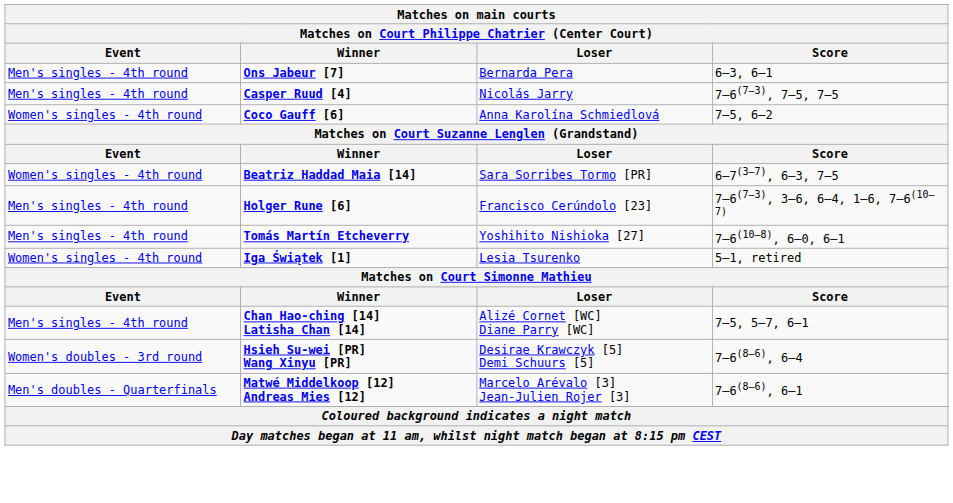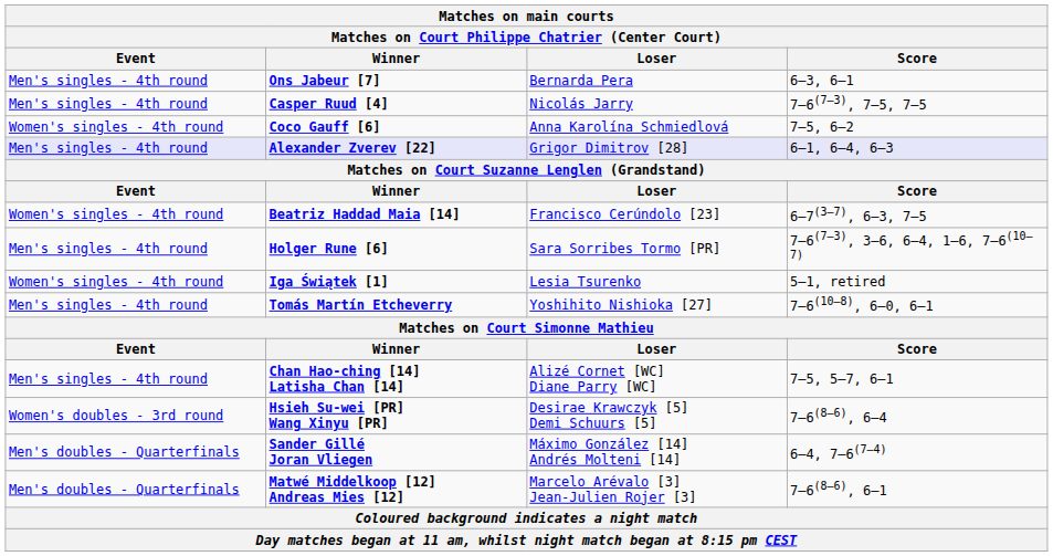 <table class="wikitable" style="margin:auto;">
 <tr>
 <th colspan=4 style=white-space:nowrap>Matches on main courts</th>
 </tr>
 <tr>
 <th colspan=4>Matches on <a href='#'>Court Philippe Chatrier</a> (Center Court)</th>
 </tr>
 <tr>
 <th width=250>Event</th>
 <th width=250>Winner</th>
 <th width=250>Loser</th>
 <th width=250>Score</th>
 </tr>
 <tr>
 <td><a href='#'>Men's singles - 4th round</a></td>
 <td><strong> <a href='#'>Ons Jabeur</a> [7]</strong></td>
 <td> <a href='#'>Bernarda Pera</a></td>
 <td>6–3, 6–1</td>
 </tr>
 <tr>
 <td><a href='#'>Men's singles - 4th round</a></td>
 <td><strong> <a href='#'>Casper Ruud</a> [4]</strong></td>
 <td> <a href='#'>Nicolás Jarry</a></td>
 <td>7–6<sup>(7–3)</sup>, 7–5, 7–5</td>
 </tr>
 <tr>
 <td><a href='#'>Women's singles - 4th round</a></td>
 <td><strong> <a href='#'>Coco Gauff</a> [6]</strong></td>
 <td> <a href='#'>Anna Karolína Schmiedlová</a></td>
 <td>7–5, 6–2</td>
 </tr>
+<tr style="background:lavender">
+<td><a href='#'>Men's singles - 4th round</a></td>
+<td><strong> <a href='#'>Alexander Zverev</a> [22]</strong></td>
+<td> <a href='#'>Grigor Dimitrov</a> [28]</td>
+<td>6–1, 6–4, 6–3</td>
+</tr>
 <tr>
 <th colspan=4>Matches on <a href='#'>Court Suzanne Lenglen</a> (Grandstand)</th>
 </tr>
 <tr>
 <th width=250>Event</th>
 <th width=250>Winner</th>
 <th width=250>Loser</th>
 <th width=250>Score</th>
 </tr>
 <tr>
 <td><a href='#'>Women's singles - 4th round</a></td>
 <td><strong> <a href='#'>Beatriz Haddad Maia</a> [14]</strong></td>
-<td> <a href='#'>Sara Sorribes Tormo</a> [PR]</td>
+<td> <a href='#'>Francisco Cerúndolo</a> [23]</td>
 <td>6–7<sup>(3–7)</sup>, 6–3, 7–5</td>
 </tr>
 <tr>
 <td><a href='#'>Men's singles - 4th round</a></td>
 <td><strong> <a href='#'>Holger Rune</a> [6]</strong></td>
-<td> <a href='#'>Francisco Cerúndolo</a> [23]</td>
+<td> <a href='#'>Sara Sorribes Tormo</a> [PR]</td>
 <td>7–6<sup>(7–3)</sup>, 3–6, 6–4, 1–6, 7–6<sup>(10–7)</sup></td>
+</tr>
+<tr>
+<td><a href='#'>Women's singles - 4th round</a></td>
+<td><strong> <a href='#'>Iga Świątek</a> [1]</strong></td>
+<td> <a href='#'>Lesia Tsurenko</a></td>
+<td>5–1, retired</td>
 </tr>
 <tr>
 <td><a href='#'>Men's singles - 4th round</a></td>
 <td><strong> <a href='#'>Tomás Martín Etcheverry</a></strong></td>
 <td> <a href='#'>Yoshihito Nishioka</a> [27]</td>
 <td>7–6<sup>(10–8)</sup>, 6–0, 6–1</td>
-</tr>
-<tr>
-<td><a href='#'>Women's singles - 4th round</a></td>
-<td><strong> <a href='#'>Iga Świątek</a> [1]</strong></td>
-<td> <a href='#'>Lesia Tsurenko</a></td>
-<td>5–1, retired</td>
 </tr>
 <tr>
 <th colspan=4>Matches on <a href='#'>Court Simonne Mathieu</a></th>
 </tr>
 <tr>
 <th width=250>Event</th>
 <th width=250>Winner</th>
 <th width=250>Loser</th>
 <th width=250>Score</th>
 </tr>
 <tr>
 <td><a href='#'>Men's singles - 4th round</a></td>
 <td><strong> <a href='#'>Chan Hao-ching</a> [14] <br>  <a href='#'>Latisha Chan</a> [14]</strong></td>
 <td> <a href='#'>Alizé Cornet</a> [WC] <br>  <a href='#'>Diane Parry</a> [WC]</td>
 <td>7–5, 5–7, 6–1</td>
 </tr>
 <tr>
 <td><a href='#'>Women's doubles - 3rd round</a></td>
 <td><strong> <a href='#'>Hsieh Su-wei</a> [PR] <br>  <a href='#'>Wang Xinyu</a> [PR]</strong></td>
 <td> <a href='#'>Desirae Krawczyk</a> [5] <br>  <a href='#'>Demi Schuurs</a> [5]</td>
 <td>7–6<sup>(8–6)</sup>, 6–4</td>
 </tr>
 <tr>
 <td><a href='#'>Men's doubles - Quarterfinals</a></td>
+<td><strong> <a href='#'>Sander Gillé</a> <br>  <a href='#'>Joran Vliegen</a></strong></td>
+<td> <a href='#'>Máximo González</a> [14] <br>  <a href='#'>Andrés Molteni</a> [14]</td>
+<td>6–4, 7–6<sup>(7–4)</sup></td>
+</tr>
+<tr>
+<td><a href='#'>Men's doubles - Quarterfinals</a></td>
 <td><strong> <a href='#'>Matwé Middelkoop</a> [12] <br>  <a href='#'>Andreas Mies</a> [12]</strong></td>
 <td> <a href='#'>Marcelo Arévalo</a> [3] <br>  <a href='#'>Jean-Julien Rojer</a> [3]</td>
 <td>7–6<sup>(8–6)</sup>, 6–1</td>
 </tr>
 <tr>
 <th colspan=4><em>Coloured background indicates a night match</em></th>
 </tr>
 <tr>
 <th colspan=4><em>Day matches began at 11 am, whilst night match began at 8:15 pm <a href='#'>CEST</a></em></th>
 </tr>
 </table>
